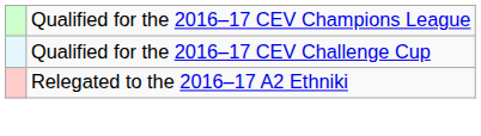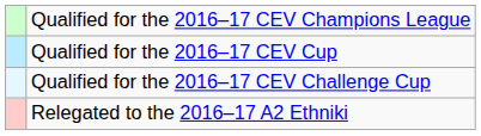 <table class="wikitable" style="text-align: left;">
 <tr>
 <td width=10px bgcolor=#ccffcc></td>
 <td>Qualified for the <a href='#'>2016–17 CEV Champions League</a></td>
+</tr>
+<tr>
+<td width=10px bgcolor=#bbebff></td>
+<td>Qualified for the <a href='#'>2016–17 CEV Cup</a></td>
 </tr>
 <tr>
 <td width=10px bgcolor=#e6f8ff></td>
 <td>Qualified for the <a href='#'>2016–17 CEV Challenge Cup</a></td>
 </tr>
 <tr>
 <td width=10px bgcolor=#FFCCCC></td>
 <td>Relegated to the <a href='#'>2016–17 A2 Ethniki</a></td>
 </tr>
 </table>
